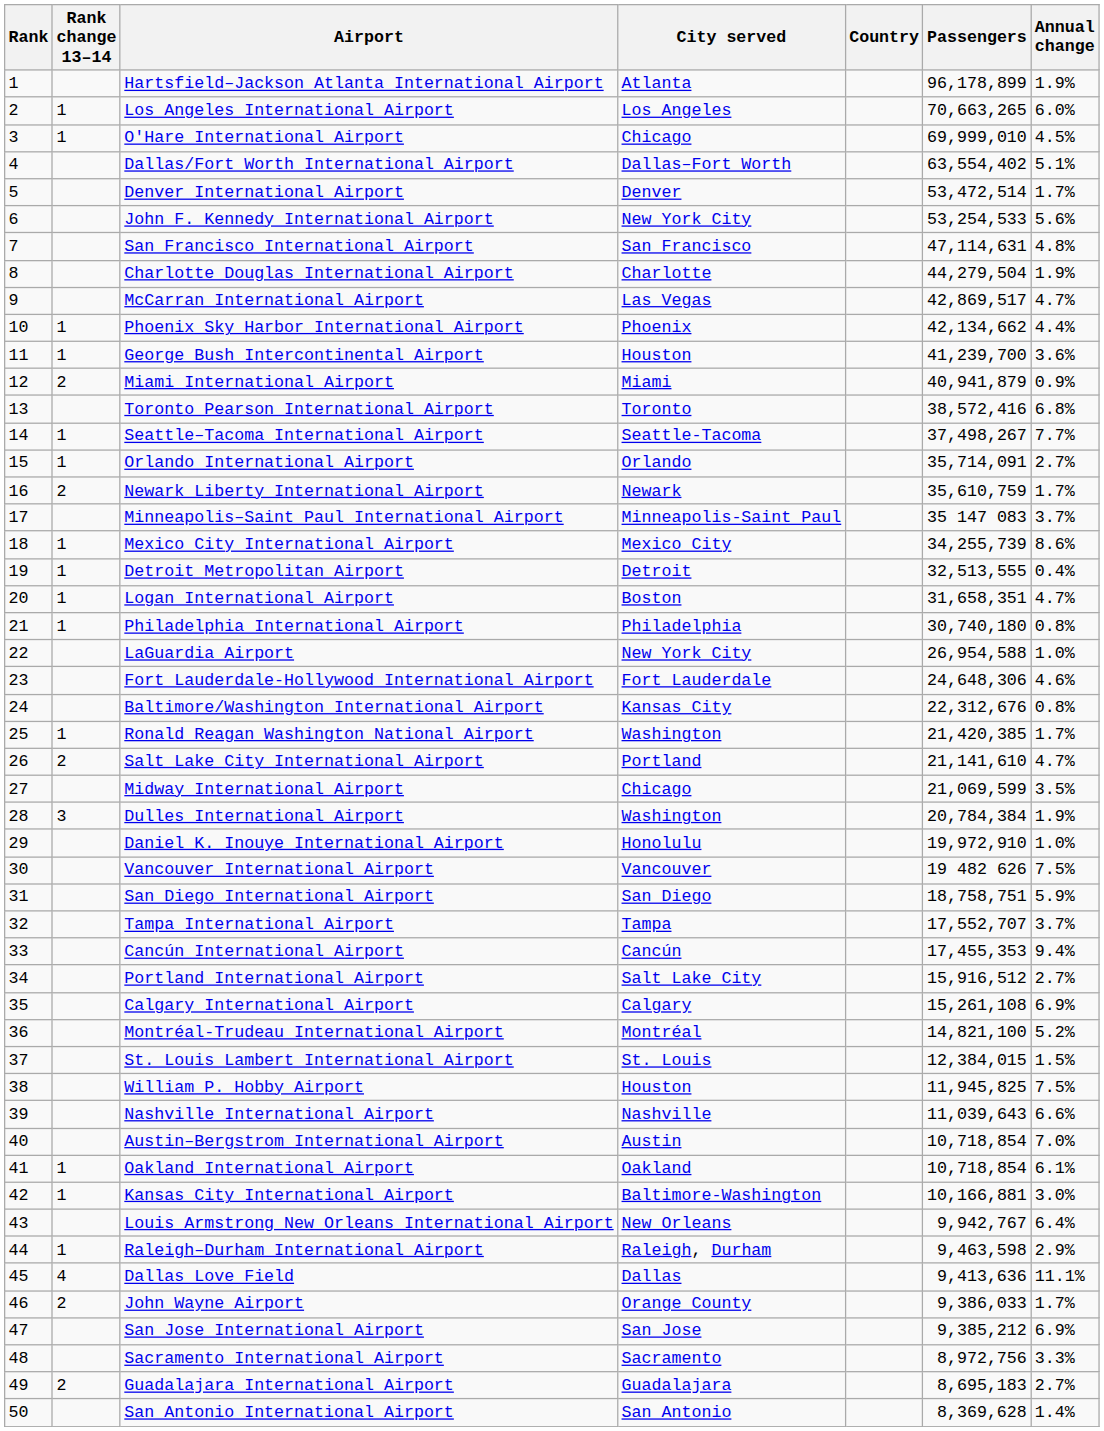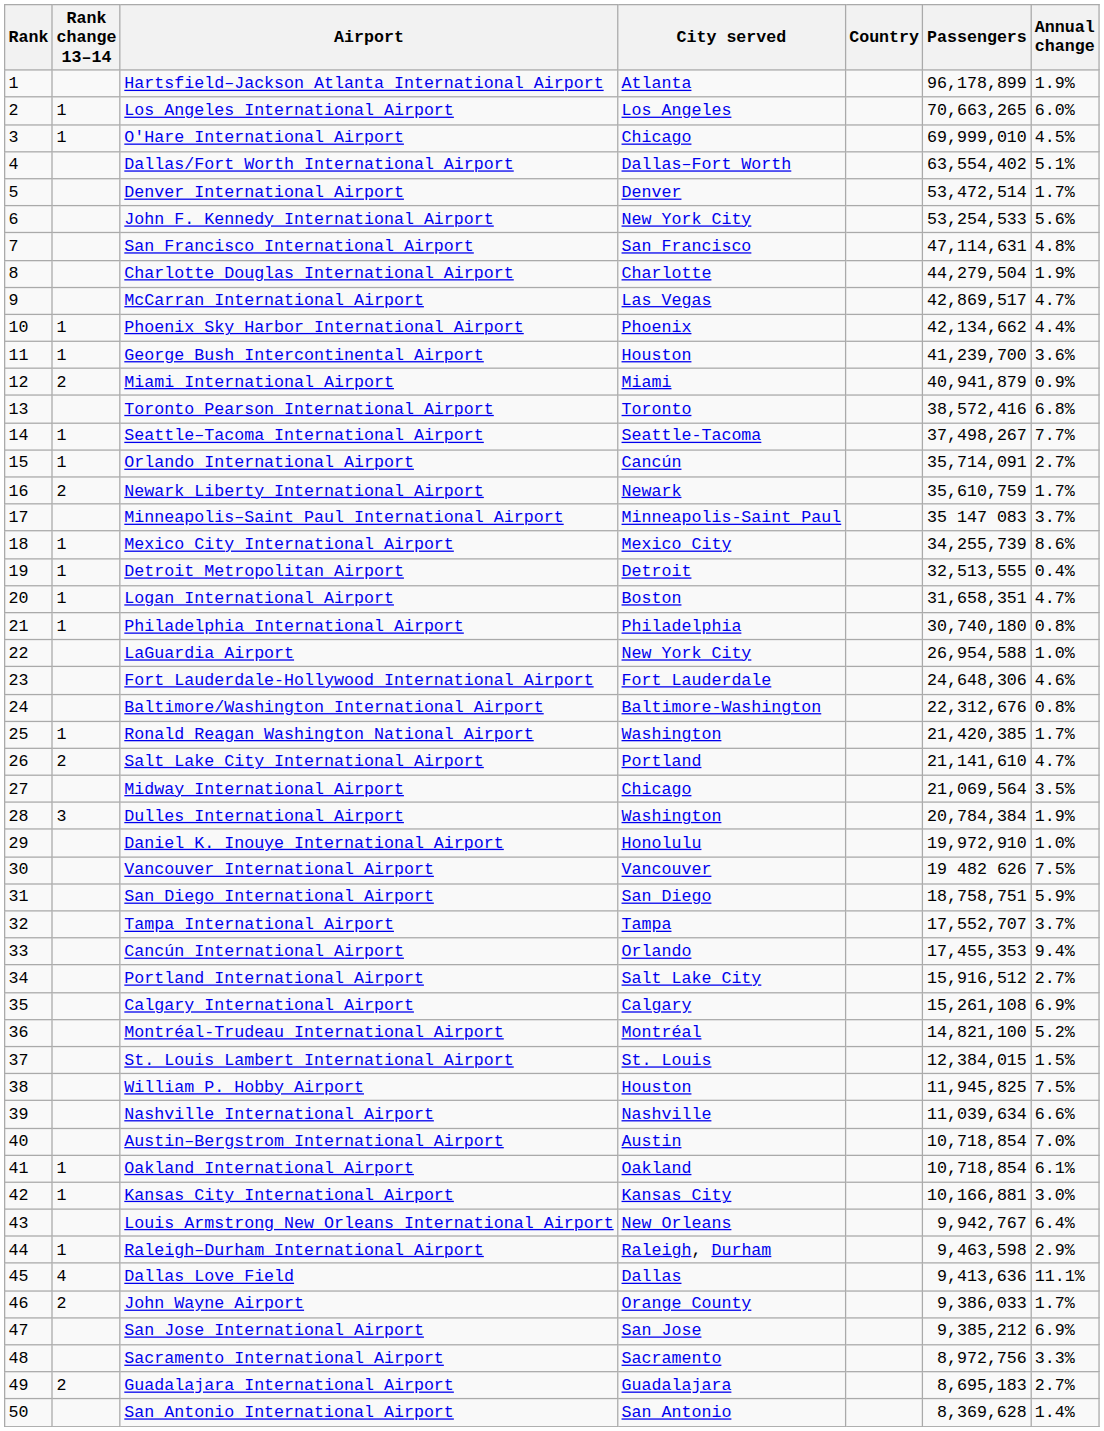 <table class="wikitable sortable">
 <tr>
 <th>Rank</th>
 <th>Rank<br>change<br>13–14</th>
 <th>Airport</th>
 <th>City served</th>
 <th>Country</th>
 <th>Passengers</th>
 <th>Annual<br>change</th>
 </tr>
 <tr>
 <td>1</td>
 <td></td>
 <td><a href='#'>Hartsfield–Jackson Atlanta International Airport</a></td>
 <td><a href='#'>Atlanta</a></td>
 <td></td>
 <td align="right">96,178,899</td>
 <td>1.9%</td>
 </tr>
 <tr>
 <td>2</td>
 <td>1</td>
 <td><a href='#'>Los Angeles International Airport</a></td>
 <td><a href='#'>Los Angeles</a></td>
 <td></td>
 <td align="right">70,663,265</td>
 <td>6.0%</td>
 </tr>
 <tr>
 <td>3</td>
 <td>1</td>
 <td><a href='#'>O'Hare International Airport</a></td>
 <td><a href='#'>Chicago</a></td>
 <td></td>
 <td align="right">69,999,010</td>
 <td>4.5%</td>
 </tr>
 <tr>
 <td>4</td>
 <td></td>
 <td><a href='#'>Dallas/Fort Worth International Airport</a></td>
 <td><a href='#'>Dallas–Fort Worth</a></td>
 <td></td>
 <td align="right">63,554,402</td>
 <td>5.1%</td>
 </tr>
 <tr>
 <td>5</td>
 <td></td>
 <td><a href='#'>Denver International Airport</a></td>
 <td><a href='#'>Denver</a></td>
 <td></td>
 <td align="right">53,472,514</td>
 <td>1.7%</td>
 </tr>
 <tr>
 <td>6</td>
 <td></td>
 <td><a href='#'>John F. Kennedy International Airport</a></td>
 <td><a href='#'>New York City</a></td>
 <td></td>
 <td align="right">53,254,533</td>
 <td>5.6%</td>
 </tr>
 <tr>
 <td>7</td>
 <td></td>
 <td><a href='#'>San Francisco International Airport</a></td>
 <td><a href='#'>San Francisco</a></td>
 <td></td>
 <td align="right">47,114,631</td>
 <td>4.8%</td>
 </tr>
 <tr>
 <td>8</td>
 <td></td>
 <td><a href='#'>Charlotte Douglas International Airport</a></td>
 <td><a href='#'>Charlotte</a></td>
 <td></td>
 <td align="right">44,279,504</td>
 <td>1.9%</td>
 </tr>
 <tr>
 <td>9</td>
 <td></td>
 <td><a href='#'>McCarran International Airport</a></td>
 <td><a href='#'>Las Vegas</a></td>
 <td></td>
 <td align="right">42,869,517</td>
 <td>4.7%</td>
 </tr>
 <tr>
 <td>10</td>
 <td>1</td>
 <td><a href='#'>Phoenix Sky Harbor International Airport</a></td>
 <td><a href='#'>Phoenix</a></td>
 <td></td>
 <td align="right">42,134,662</td>
 <td>4.4%</td>
 </tr>
 <tr>
 <td>11</td>
 <td>1</td>
 <td><a href='#'>George Bush Intercontinental Airport</a></td>
 <td><a href='#'>Houston</a></td>
 <td></td>
 <td align="right">41,239,700</td>
 <td>3.6%</td>
 </tr>
 <tr>
 <td>12</td>
 <td>2</td>
 <td><a href='#'>Miami International Airport</a></td>
 <td><a href='#'>Miami</a></td>
 <td></td>
 <td align="right">40,941,879</td>
 <td>0.9%</td>
 </tr>
 <tr>
 <td>13</td>
 <td></td>
 <td><a href='#'>Toronto Pearson International Airport</a></td>
 <td><a href='#'>Toronto</a></td>
 <td></td>
 <td align="right">38,572,416</td>
 <td>6.8%</td>
 </tr>
 <tr>
 <td>14</td>
 <td>1</td>
 <td><a href='#'>Seattle–Tacoma International Airport</a></td>
 <td><a href='#'>Seattle-Tacoma</a></td>
 <td></td>
 <td align="right">37,498,267</td>
 <td>7.7%</td>
 </tr>
 <tr>
 <td>15</td>
 <td>1</td>
 <td><a href='#'>Orlando International Airport</a></td>
-<td><a href='#'>Orlando</a></td>
+<td><a href='#'>Cancún</a></td>
 <td></td>
 <td align="right">35,714,091</td>
 <td>2.7%</td>
 </tr>
 <tr>
 <td>16</td>
 <td>2</td>
 <td><a href='#'>Newark Liberty International Airport</a></td>
 <td><a href='#'>Newark</a></td>
 <td></td>
 <td align="right">35,610,759</td>
 <td>1.7%</td>
 </tr>
 <tr>
 <td>17</td>
 <td></td>
 <td><a href='#'>Minneapolis–Saint Paul International Airport</a></td>
 <td><a href='#'>Minneapolis-Saint Paul</a></td>
 <td></td>
 <td align="right">35 147 083</td>
 <td>3.7%</td>
 </tr>
 <tr>
 <td>18</td>
 <td>1</td>
 <td><a href='#'>Mexico City International Airport</a></td>
 <td><a href='#'>Mexico City</a></td>
 <td></td>
 <td align="right">34,255,739</td>
 <td>8.6%</td>
 </tr>
 <tr>
 <td>19</td>
 <td>1</td>
 <td><a href='#'>Detroit Metropolitan Airport</a></td>
 <td><a href='#'>Detroit</a></td>
 <td></td>
 <td align="right">32,513,555</td>
 <td>0.4%</td>
 </tr>
 <tr>
 <td>20</td>
 <td>1</td>
 <td><a href='#'>Logan International Airport</a></td>
 <td><a href='#'>Boston</a></td>
 <td></td>
 <td align="right">31,658,351</td>
 <td>4.7%</td>
 </tr>
 <tr>
 <td>21</td>
 <td>1</td>
 <td><a href='#'>Philadelphia International Airport</a></td>
 <td><a href='#'>Philadelphia</a></td>
 <td></td>
 <td align="right">30,740,180</td>
 <td>0.8%</td>
 </tr>
 <tr>
 <td>22</td>
 <td></td>
 <td><a href='#'>LaGuardia Airport</a></td>
 <td><a href='#'>New York City</a></td>
 <td></td>
 <td align="right">26,954,588</td>
 <td>1.0%</td>
 </tr>
 <tr>
 <td>23</td>
 <td></td>
 <td><a href='#'>Fort Lauderdale-Hollywood International Airport</a></td>
 <td><a href='#'>Fort Lauderdale</a></td>
 <td></td>
 <td align="right">24,648,306</td>
 <td>4.6%</td>
 </tr>
 <tr>
 <td>24</td>
 <td></td>
 <td><a href='#'>Baltimore/Washington International Airport</a></td>
-<td><a href='#'>Kansas City</a></td>
+<td><a href='#'>Baltimore-Washington</a></td>
 <td></td>
 <td align="right">22,312,676</td>
 <td>0.8%</td>
 </tr>
 <tr>
 <td>25</td>
 <td>1</td>
 <td><a href='#'>Ronald Reagan Washington National Airport</a></td>
 <td><a href='#'>Washington</a></td>
 <td></td>
 <td align="right">21,420,385</td>
 <td>1.7%</td>
 </tr>
 <tr>
 <td>26</td>
 <td>2</td>
 <td><a href='#'>Salt Lake City International Airport</a></td>
 <td><a href='#'>Portland</a></td>
 <td></td>
 <td align="right">21,141,610</td>
 <td>4.7%</td>
 </tr>
 <tr>
 <td>27</td>
 <td></td>
 <td><a href='#'>Midway International Airport</a></td>
 <td><a href='#'>Chicago</a></td>
 <td></td>
-<td align="right">21,069,599</td>
+<td align="right">21,069,564</td>
 <td>3.5%</td>
 </tr>
 <tr>
 <td>28</td>
 <td>3</td>
 <td><a href='#'>Dulles International Airport</a></td>
 <td><a href='#'>Washington</a></td>
 <td></td>
 <td align="right">20,784,384</td>
 <td>1.9%</td>
 </tr>
 <tr>
 <td>29</td>
 <td></td>
 <td><a href='#'>Daniel K. Inouye International Airport</a></td>
 <td><a href='#'>Honolulu</a></td>
 <td></td>
 <td align="right">19,972,910</td>
 <td>1.0%</td>
 </tr>
 <tr>
 <td>30</td>
 <td></td>
 <td><a href='#'>Vancouver International Airport</a></td>
 <td><a href='#'>Vancouver</a></td>
 <td></td>
 <td align="right">19 482 626</td>
 <td>7.5%</td>
 </tr>
 <tr>
 <td>31</td>
 <td></td>
 <td><a href='#'>San Diego International Airport</a></td>
 <td><a href='#'>San Diego</a></td>
 <td></td>
 <td align="right">18,758,751</td>
 <td>5.9%</td>
 </tr>
 <tr>
 <td>32</td>
 <td></td>
 <td><a href='#'>Tampa International Airport</a></td>
 <td><a href='#'>Tampa</a></td>
 <td></td>
 <td align="right">17,552,707</td>
 <td>3.7%</td>
 </tr>
 <tr>
 <td>33</td>
 <td></td>
 <td><a href='#'>Cancún International Airport</a></td>
-<td><a href='#'>Cancún</a></td>
+<td><a href='#'>Orlando</a></td>
 <td></td>
 <td align="right">17,455,353</td>
 <td>9.4%</td>
 </tr>
 <tr>
 <td>34</td>
 <td></td>
 <td><a href='#'>Portland International Airport</a></td>
 <td><a href='#'>Salt Lake City</a></td>
 <td></td>
 <td align="right">15,916,512</td>
 <td>2.7%</td>
 </tr>
 <tr>
 <td>35</td>
 <td></td>
 <td><a href='#'>Calgary International Airport</a></td>
 <td><a href='#'>Calgary</a></td>
 <td></td>
 <td align="right">15,261,108</td>
 <td>6.9%</td>
 </tr>
 <tr>
 <td>36</td>
 <td></td>
 <td><a href='#'>Montréal-Trudeau International Airport</a></td>
 <td><a href='#'>Montréal</a></td>
 <td></td>
 <td align="right">14,821,100</td>
 <td>5.2%</td>
 </tr>
 <tr>
 <td>37</td>
 <td></td>
 <td><a href='#'>St. Louis Lambert International Airport</a></td>
 <td><a href='#'>St. Louis</a></td>
 <td></td>
 <td align="right">12,384,015</td>
 <td>1.5%</td>
 </tr>
 <tr>
 <td>38</td>
 <td></td>
 <td><a href='#'>William P. Hobby Airport</a></td>
 <td><a href='#'>Houston</a></td>
 <td></td>
 <td align="right">11,945,825</td>
 <td>7.5%</td>
 </tr>
 <tr>
 <td>39</td>
 <td></td>
 <td><a href='#'>Nashville International Airport</a></td>
 <td><a href='#'>Nashville</a></td>
 <td></td>
-<td align="right">11,039,643</td>
+<td align="right">11,039,634</td>
 <td>6.6%</td>
 </tr>
 <tr>
 <td>40</td>
 <td></td>
 <td><a href='#'>Austin–Bergstrom International Airport</a></td>
 <td><a href='#'>Austin</a></td>
 <td></td>
 <td align="right">10,718,854</td>
 <td>7.0%</td>
 </tr>
 <tr>
 <td>41</td>
 <td>1</td>
 <td><a href='#'>Oakland International Airport</a></td>
 <td><a href='#'>Oakland</a></td>
 <td></td>
 <td align="right">10,718,854</td>
 <td>6.1%</td>
 </tr>
 <tr>
 <td>42</td>
 <td>1</td>
 <td><a href='#'>Kansas City International Airport</a></td>
-<td><a href='#'>Baltimore-Washington</a></td>
+<td><a href='#'>Kansas City</a></td>
 <td></td>
 <td align="right">10,166,881</td>
 <td>3.0%</td>
 </tr>
 <tr>
 <td>43</td>
 <td></td>
 <td><a href='#'>Louis Armstrong New Orleans International Airport</a></td>
 <td><a href='#'>New Orleans</a></td>
 <td></td>
 <td align="right">9,942,767</td>
 <td>6.4%</td>
 </tr>
 <tr>
 <td>44</td>
 <td>1</td>
 <td><a href='#'>Raleigh–Durham International Airport</a></td>
 <td><a href='#'>Raleigh</a>, <a href='#'>Durham</a></td>
 <td></td>
 <td align="right">9,463,598</td>
 <td>2.9%</td>
 </tr>
 <tr>
 <td>45</td>
 <td>4</td>
 <td><a href='#'>Dallas Love Field</a></td>
 <td><a href='#'>Dallas</a></td>
 <td></td>
 <td align="right">9,413,636</td>
 <td>11.1%</td>
 </tr>
 <tr>
 <td>46</td>
 <td>2</td>
 <td><a href='#'>John Wayne Airport</a></td>
 <td><a href='#'>Orange County</a></td>
 <td></td>
 <td align="right">9,386,033</td>
 <td>1.7%</td>
 </tr>
 <tr>
 <td>47</td>
 <td></td>
 <td><a href='#'>San Jose International Airport</a></td>
 <td><a href='#'>San Jose</a></td>
 <td></td>
 <td align="right">9,385,212</td>
 <td>6.9%</td>
 </tr>
 <tr>
 <td>48</td>
 <td></td>
 <td><a href='#'>Sacramento International Airport</a></td>
 <td><a href='#'>Sacramento</a></td>
 <td></td>
 <td align="right">8,972,756</td>
 <td>3.3%</td>
 </tr>
 <tr>
 <td>49</td>
 <td>2</td>
 <td><a href='#'>Guadalajara International Airport</a></td>
 <td><a href='#'>Guadalajara</a></td>
 <td></td>
 <td align="right">8,695,183</td>
 <td>2.7%</td>
 </tr>
 <tr>
 <td>50</td>
 <td></td>
 <td><a href='#'>San Antonio International Airport</a></td>
 <td><a href='#'>San Antonio</a></td>
 <td></td>
 <td align="right">8,369,628</td>
 <td>1.4%</td>
 </tr>
 </table>
